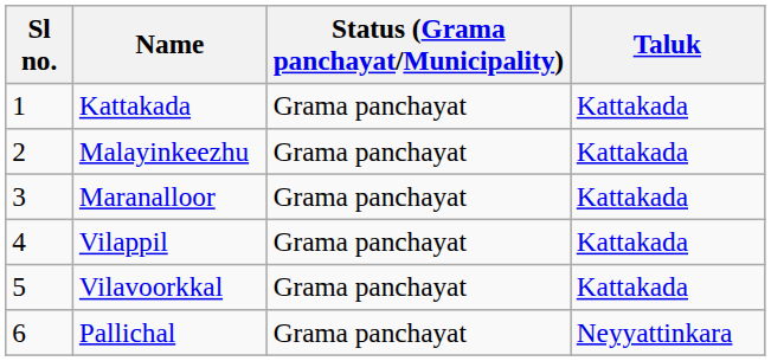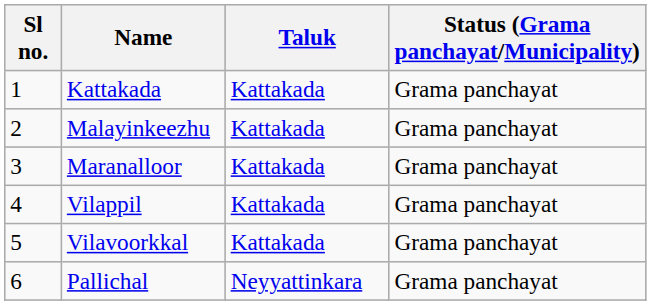 <table class="wikitable sortable" style="font-size:95%;">
 <tr>
 <th width="30px">Sl no.</th>
 <th width="100px">Name</th>
+<th width="100px"><a href='#'>Taluk</a></th>
 <th width="130px">Status (<a href='#'>Grama panchayat</a>/<a href='#'>Municipality</a>)</th>
-<th width="100px"><a href='#'>Taluk</a></th>
 </tr>
 <tr>
 <td>1</td>
 <td><a href='#'>Kattakada</a></td>
+<td><a href='#'>Kattakada</a></td>
 <td>Grama panchayat</td>
-<td><a href='#'>Kattakada</a></td>
 </tr>
 <tr>
 <td>2</td>
 <td><a href='#'>Malayinkeezhu</a></td>
+<td><a href='#'>Kattakada</a></td>
 <td>Grama panchayat</td>
-<td><a href='#'>Kattakada</a></td>
 </tr>
 <tr>
 <td>3</td>
 <td><a href='#'>Maranalloor</a></td>
+<td><a href='#'>Kattakada</a></td>
 <td>Grama panchayat</td>
-<td><a href='#'>Kattakada</a></td>
 </tr>
 <tr>
 <td>4</td>
 <td><a href='#'>Vilappil</a></td>
+<td><a href='#'>Kattakada</a></td>
 <td>Grama panchayat</td>
-<td><a href='#'>Kattakada</a></td>
 </tr>
 <tr>
 <td>5</td>
 <td><a href='#'>Vilavoorkkal</a></td>
+<td><a href='#'>Kattakada</a></td>
 <td>Grama panchayat</td>
-<td><a href='#'>Kattakada</a></td>
 </tr>
 <tr>
 <td>6</td>
 <td><a href='#'>Pallichal</a></td>
+<td><a href='#'>Neyyattinkara</a></td>
 <td>Grama panchayat</td>
-<td><a href='#'>Neyyattinkara</a></td>
 </tr>
 </table>
